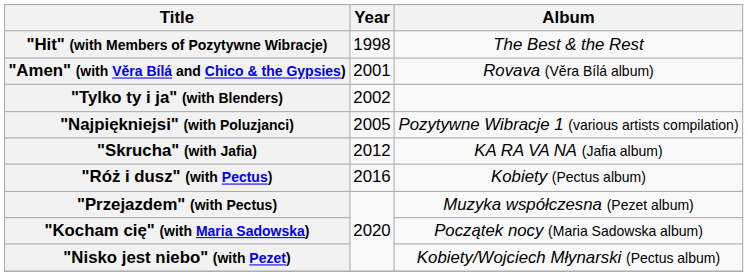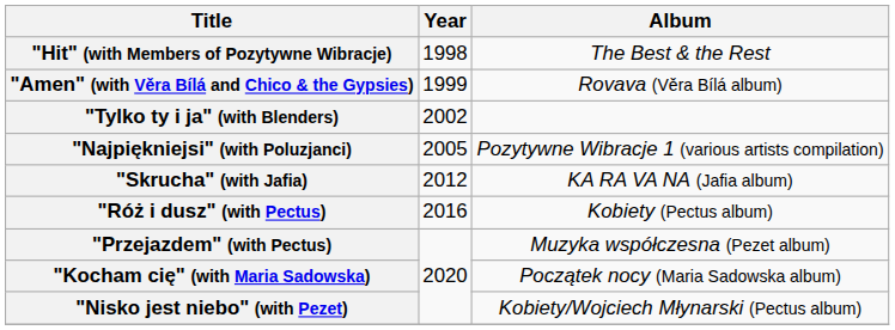 <table class="wikitable plainrowheaders" style="text-align:center;">
 <tr>
 <th>Title</th>
 <th>Year</th>
 <th>Album</th>
 </tr>
 <tr>
 <th scope="row">"Hit" <small>(with Members of Pozytywne Wibracje)</small></th>
 <td>1998</td>
 <td><em>The Best & the Rest</em></td>
 </tr>
 <tr>
 <th scope="row">"Amen" <small>(with <a href='#'>Věra Bílá</a> and <a href='#'>Chico & the Gypsies</a>)</small></th>
-<td>2001</td>
+<td>1999</td>
 <td><em>Rovava</em> <small>(Věra Bílá album)</small></td>
 </tr>
 <tr>
 <th scope="row">"Tylko ty i ja" <small>(with Blenders)</small></th>
 <td>2002</td>
 <td></td>
 </tr>
 <tr>
 <th scope="row">"Najpiękniejsi" <small>(with Poluzjanci)</small></th>
 <td>2005</td>
 <td><em>Pozytywne Wibracje 1</em> <small>(various artists compilation)</small></td>
 </tr>
 <tr>
 <th scope="row">"Skrucha" <small>(with Jafia)</small></th>
 <td>2012</td>
 <td><em>KA RA VA NA</em> <small>(Jafia album)</small></td>
 </tr>
 <tr>
 <th scope="row">"Róż i dusz" <small>(with <a href='#'>Pectus</a>)</small></th>
 <td>2016</td>
 <td><em>Kobiety</em> <small>(Pectus album)</small></td>
 </tr>
 <tr>
 <th scope="row">"Przejazdem" <small>(with Pectus)</small></th>
 <td rowspan="3">2020</td>
 <td><em>Muzyka współczesna</em> <small>(Pezet album)</small></td>
 </tr>
 <tr>
 <th scope="row">"Kocham cię" <small>(with <a href='#'>Maria Sadowska</a>)</small></th>
 <td><em>Początek nocy</em> <small>(Maria Sadowska album)</small></td>
 </tr>
 <tr>
 <th scope="row">"Nisko jest niebo" <small>(with <a href='#'>Pezet</a>)</small></th>
 <td><em>Kobiety/Wojciech Młynarski</em> <small>(Pectus album)</small></td>
 </tr>
 <tr>
 </tr>
 </table>
